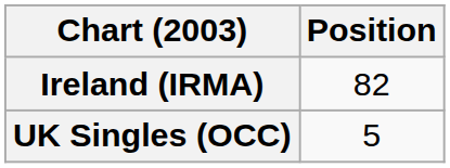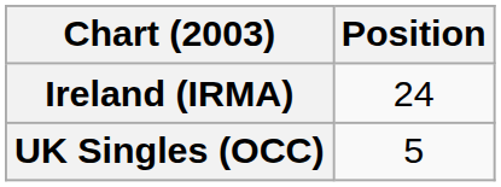 <table class="wikitable plainrowheaders" style="text-align:center">
 <tr>
 <th scope="col">Chart (2003)</th>
 <th scope="col">Position</th>
 </tr>
 <tr>
 <th scope="row">Ireland (IRMA)</th>
-<td>82</td>
+<td>24</td>
 </tr>
 <tr>
 <th scope="row">UK Singles (OCC)</th>
 <td>5</td>
 </tr>
 </table>
